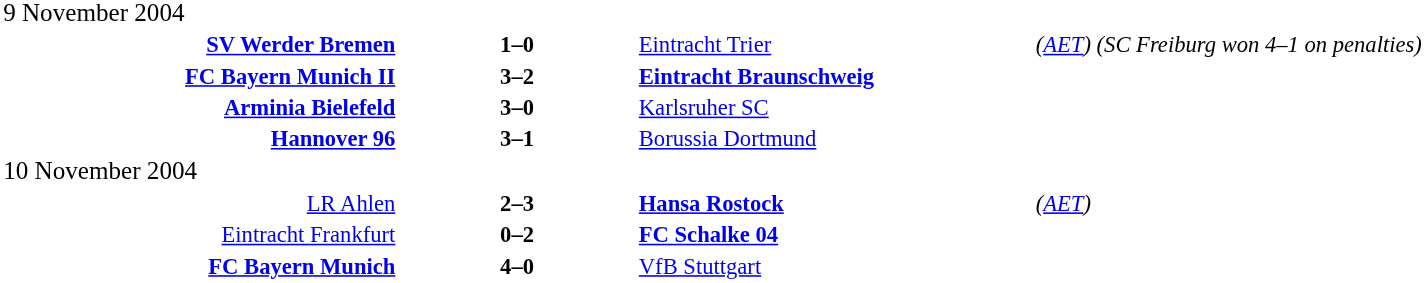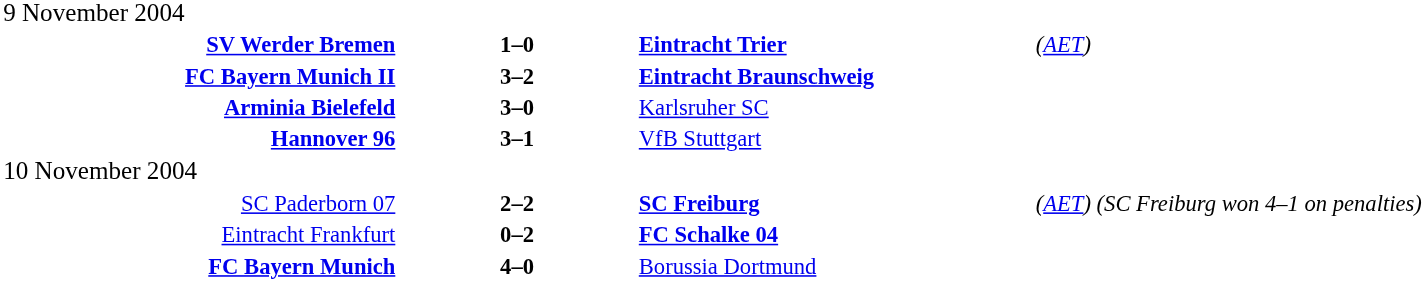 <table width=100% cellspacing=1>
 <tr>
 <th width=20%></th>
 <th width=12%></th>
 <th width=20%></th>
 <th></th>
 </tr>
 <tr>
 <td>9 November 2004</td>
 </tr>
 <tr style=font-size:90%>
 <td align=right><strong><a href='#'>SV Werder Bremen</a></strong></td>
 <td align=center><strong>1–0</strong></td>
-<td><a href='#'>Eintracht Trier</a></td>
-<td><em>(<a href='#'>AET</a>) (SC Freiburg won 4–1 on penalties)</em></td>
+<td><strong><a href='#'>Eintracht Trier</a></strong></td>
+<td><em>(<a href='#'>AET</a>)</em></td>
 </tr>
 <tr style=font-size:90%>
 <td align=right><strong><a href='#'>FC Bayern Munich II</a></strong></td>
 <td align=center><strong>3–2</strong></td>
 <td><strong><a href='#'>Eintracht Braunschweig</a></strong></td>
 </tr>
 <tr style=font-size:90%>
 <td align=right><strong><a href='#'>Arminia Bielefeld</a></strong></td>
 <td align=center><strong>3–0</strong></td>
 <td><a href='#'>Karlsruher SC</a></td>
 </tr>
 <tr style=font-size:90%>
 <td align=right><strong><a href='#'>Hannover 96</a></strong></td>
 <td align=center><strong>3–1</strong></td>
-<td><a href='#'>Borussia Dortmund</a></td>
+<td><a href='#'>VfB Stuttgart</a></td>
 </tr>
 <tr>
 <td>10 November 2004</td>
 </tr>
 <tr style=font-size:90%>
-<td align=right><a href='#'>LR Ahlen</a></td>
-<td align=center><strong>2–3</strong></td>
-<td><strong><a href='#'>Hansa Rostock</a></strong></td>
-<td><em>(<a href='#'>AET</a>)</em></td>
+<td align=right><a href='#'>SC Paderborn 07</a></td>
+<td align=center><strong>2–2</strong></td>
+<td><strong><a href='#'>SC Freiburg</a></strong></td>
+<td><em>(<a href='#'>AET</a>) (SC Freiburg won 4–1 on penalties)</em></td>
 </tr>
 <tr style=font-size:90%>
 <td align=right><a href='#'>Eintracht Frankfurt</a></td>
 <td align=center><strong>0–2</strong></td>
 <td><strong><a href='#'>FC Schalke 04</a></strong></td>
 </tr>
 <tr style=font-size:90%>
 <td align=right><strong><a href='#'>FC Bayern Munich</a></strong></td>
 <td align=center><strong>4–0</strong></td>
-<td><a href='#'>VfB Stuttgart</a></td>
+<td><a href='#'>Borussia Dortmund</a></td>
 </tr>
 </table>
